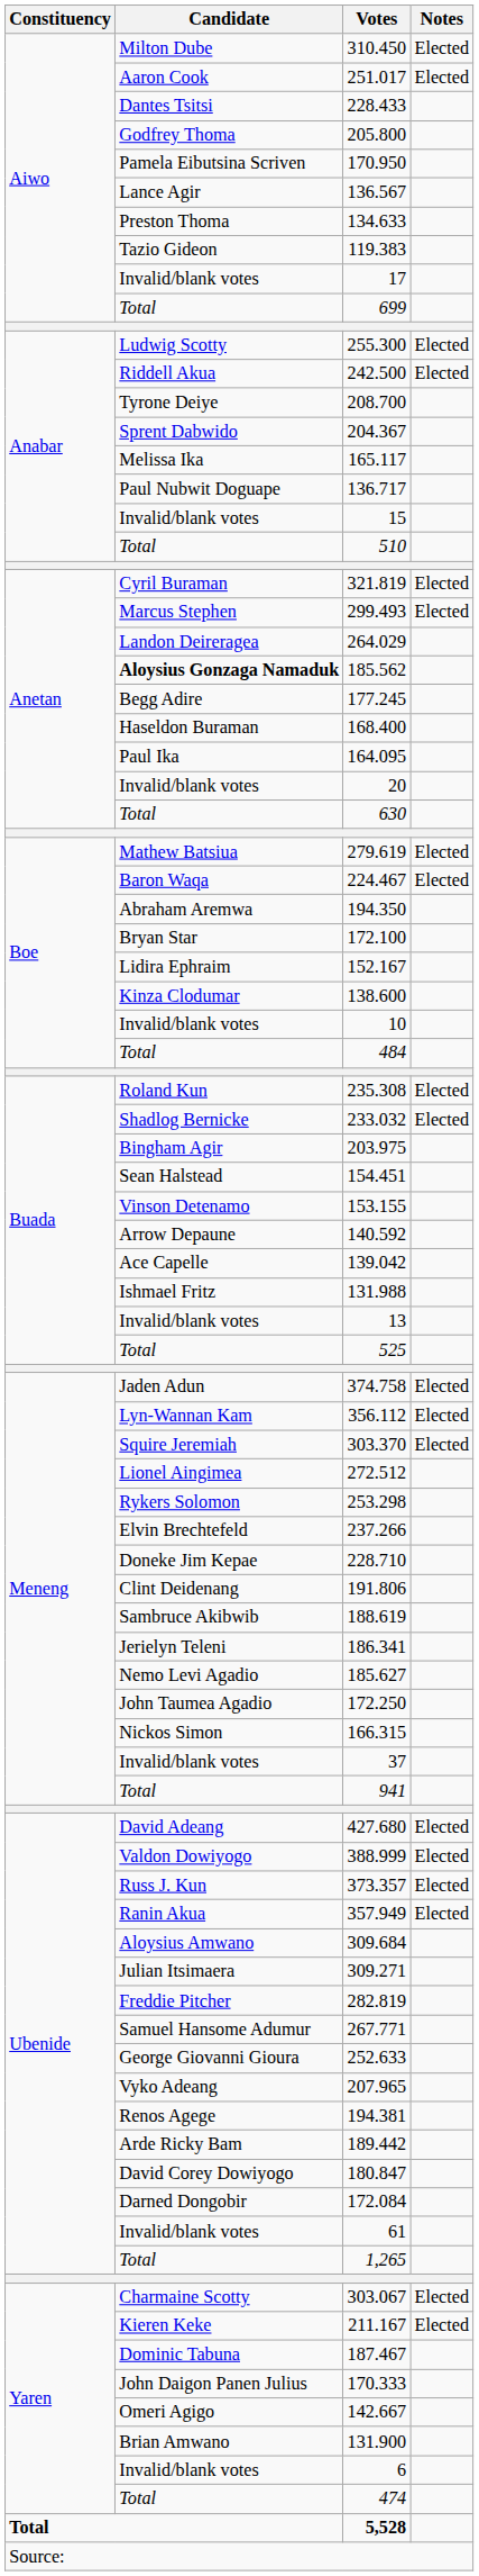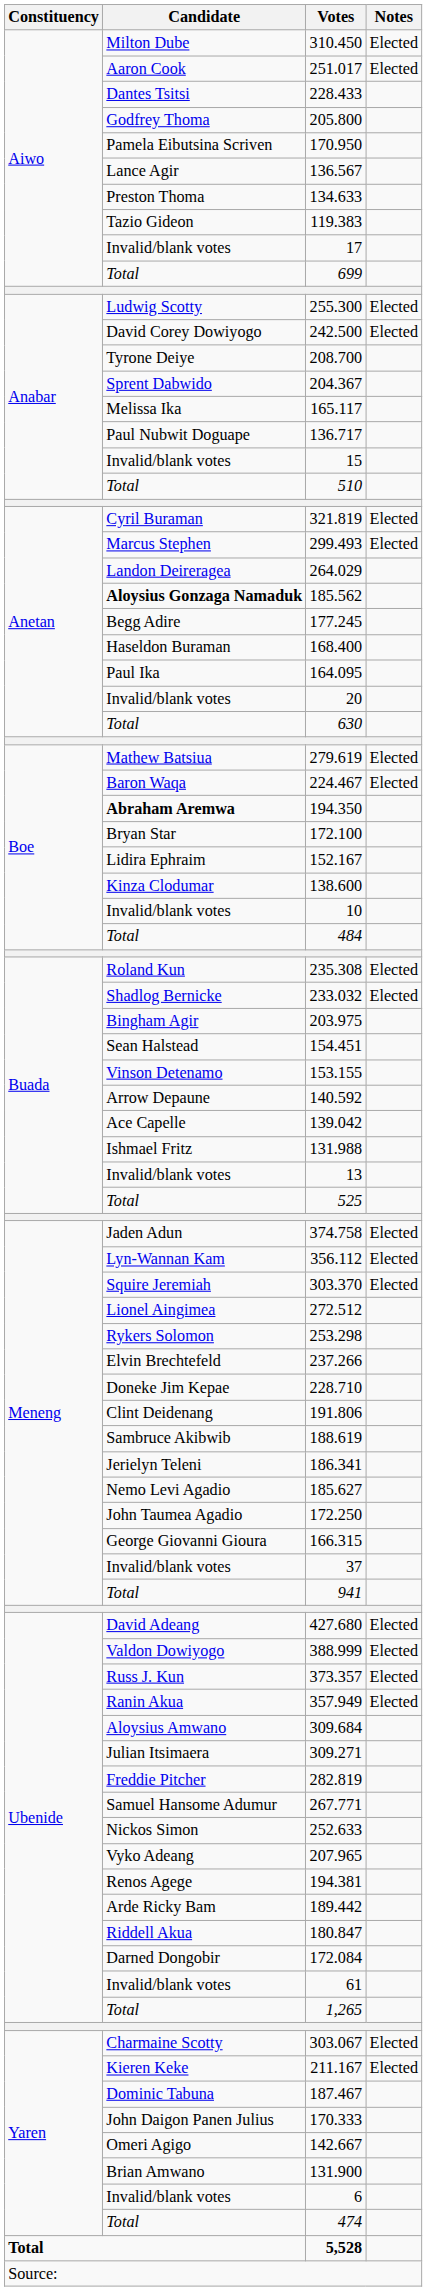 <table class=wikitable style=text-align:left>
 <tr>
 <th>Constituency</th>
 <th>Candidate</th>
 <th>Votes</th>
 <th>Notes</th>
 </tr>
 <tr>
 <td rowspan=10><a href='#'>Aiwo</a></td>
 <td><a href='#'>Milton Dube</a></td>
 <td align=right>310.450</td>
 <td>Elected</td>
 </tr>
 <tr>
 <td><a href='#'>Aaron Cook</a></td>
 <td align=right>251.017</td>
 <td>Elected</td>
 </tr>
 <tr>
 <td><a href='#'>Dantes Tsitsi</a></td>
 <td align=right>228.433</td>
 <td></td>
 </tr>
 <tr>
 <td><a href='#'>Godfrey Thoma</a></td>
 <td align=right>205.800</td>
 <td></td>
 </tr>
 <tr>
 <td>Pamela Eibutsina Scriven</td>
 <td align=right>170.950</td>
 <td></td>
 </tr>
 <tr>
 <td>Lance Agir</td>
 <td align=right>136.567</td>
 <td></td>
 </tr>
 <tr>
 <td>Preston Thoma</td>
 <td align=right>134.633</td>
 <td></td>
 </tr>
 <tr>
 <td>Tazio Gideon</td>
 <td align=right>119.383</td>
 <td></td>
 </tr>
 <tr>
 <td>Invalid/blank votes</td>
 <td align=right>17</td>
 <td></td>
 </tr>
 <tr>
 <td><em>Total</em></td>
 <td align=right><em>699</em></td>
 <td></td>
 </tr>
 <tr>
 <th colspan=4></th>
 </tr>
 <tr>
 <td rowspan=8><a href='#'>Anabar</a></td>
 <td><a href='#'>Ludwig Scotty</a></td>
 <td align=right>255.300</td>
 <td>Elected</td>
 </tr>
 <tr>
-<td><a href='#'>Riddell Akua</a></td>
+<td>David Corey Dowiyogo</td>
 <td align=right>242.500</td>
 <td>Elected</td>
 </tr>
 <tr>
 <td>Tyrone Deiye</td>
 <td align=right>208.700</td>
 <td></td>
 </tr>
 <tr>
 <td><a href='#'>Sprent Dabwido</a></td>
 <td align=right>204.367</td>
 <td></td>
 </tr>
 <tr>
 <td>Melissa Ika</td>
 <td align=right>165.117</td>
 <td></td>
 </tr>
 <tr>
 <td>Paul Nubwit Doguape</td>
 <td align=right>136.717</td>
 <td></td>
 </tr>
 <tr>
 <td>Invalid/blank votes</td>
 <td align=right>15</td>
 <td></td>
 </tr>
 <tr>
 <td><em>Total</em></td>
 <td align=right><em>510</em></td>
 <td></td>
 </tr>
 <tr>
 <th colspan=4></th>
 </tr>
 <tr>
 <td rowspan=9><a href='#'>Anetan</a></td>
 <td><a href='#'>Cyril Buraman</a></td>
 <td align=right>321.819</td>
 <td>Elected</td>
 </tr>
 <tr>
 <td><a href='#'>Marcus Stephen</a></td>
 <td align=right>299.493</td>
 <td>Elected</td>
 </tr>
 <tr>
 <td><a href='#'>Landon Deireragea</a></td>
 <td align=right>264.029</td>
 <td></td>
 </tr>
 <tr>
 <td><strong>Aloysius Gonzaga Namaduk</strong></td>
 <td align=right>185.562</td>
 <td></td>
 </tr>
 <tr>
 <td>Begg Adire</td>
 <td align=right>177.245</td>
 <td></td>
 </tr>
 <tr>
 <td>Haseldon Buraman</td>
 <td align=right>168.400</td>
 <td></td>
 </tr>
 <tr>
 <td>Paul Ika</td>
 <td align=right>164.095</td>
 <td></td>
 </tr>
 <tr>
 <td>Invalid/blank votes</td>
 <td align=right>20</td>
 <td></td>
 </tr>
 <tr>
 <td><em>Total</em></td>
 <td align=right><em>630</em></td>
 <td></td>
 </tr>
 <tr>
 <th colspan=4></th>
 </tr>
 <tr>
 <td rowspan=8><a href='#'>Boe</a></td>
 <td><a href='#'>Mathew Batsiua</a></td>
 <td align=right>279.619</td>
 <td>Elected</td>
 </tr>
 <tr>
 <td><a href='#'>Baron Waqa</a></td>
 <td align=right>224.467</td>
 <td>Elected</td>
 </tr>
 <tr>
-<td>Abraham Aremwa</td>
+<td><strong>Abraham Aremwa</strong></td>
 <td align=right>194.350</td>
 <td></td>
 </tr>
 <tr>
 <td>Bryan Star</td>
 <td align=right>172.100</td>
 <td></td>
 </tr>
 <tr>
 <td>Lidira Ephraim</td>
 <td align=right>152.167</td>
 <td></td>
 </tr>
 <tr>
 <td><a href='#'>Kinza Clodumar</a></td>
 <td align=right>138.600</td>
 <td></td>
 </tr>
 <tr>
 <td>Invalid/blank votes</td>
 <td align=right>10</td>
 <td></td>
 </tr>
 <tr>
 <td><em>Total</em></td>
 <td align=right><em>484</em></td>
 <td></td>
 </tr>
 <tr>
 <th colspan=4></th>
 </tr>
 <tr>
 <td rowspan=10><a href='#'>Buada</a></td>
 <td><a href='#'>Roland Kun</a></td>
 <td align=right>235.308</td>
 <td>Elected</td>
 </tr>
 <tr>
 <td><a href='#'>Shadlog Bernicke</a></td>
 <td align=right>233.032</td>
 <td>Elected</td>
 </tr>
 <tr>
 <td><a href='#'>Bingham Agir</a></td>
 <td align=right>203.975</td>
 <td></td>
 </tr>
 <tr>
 <td>Sean Halstead</td>
 <td align=right>154.451</td>
 <td></td>
 </tr>
 <tr>
 <td><a href='#'>Vinson Detenamo</a></td>
 <td align=right>153.155</td>
 <td></td>
 </tr>
 <tr>
 <td>Arrow Depaune</td>
 <td align=right>140.592</td>
 <td></td>
 </tr>
 <tr>
 <td>Ace Capelle</td>
 <td align=right>139.042</td>
 <td></td>
 </tr>
 <tr>
 <td>Ishmael Fritz</td>
 <td align=right>131.988</td>
 <td></td>
 </tr>
 <tr>
 <td>Invalid/blank votes</td>
 <td align=right>13</td>
 <td></td>
 </tr>
 <tr>
 <td><em>Total</em></td>
 <td align=right><em>525</em></td>
 <td></td>
 </tr>
 <tr>
 <th colspan=4></th>
 </tr>
 <tr>
 <td rowspan=15><a href='#'>Meneng</a></td>
 <td>Jaden Adun</td>
 <td align=right>374.758</td>
 <td>Elected</td>
 </tr>
 <tr>
 <td><a href='#'>Lyn-Wannan Kam</a></td>
 <td align=right>356.112</td>
 <td>Elected</td>
 </tr>
 <tr>
 <td><a href='#'>Squire Jeremiah</a></td>
 <td align=right>303.370</td>
 <td>Elected</td>
 </tr>
 <tr>
 <td><a href='#'>Lionel Aingimea</a></td>
 <td align=right>272.512</td>
 <td></td>
 </tr>
 <tr>
 <td><a href='#'>Rykers Solomon</a></td>
 <td align=right>253.298</td>
 <td></td>
 </tr>
 <tr>
 <td>Elvin Brechtefeld</td>
 <td align=right>237.266</td>
 <td></td>
 </tr>
 <tr>
 <td>Doneke Jim Kepae</td>
 <td align=right>228.710</td>
 <td></td>
 </tr>
 <tr>
 <td>Clint Deidenang</td>
 <td align=right>191.806</td>
 <td></td>
 </tr>
 <tr>
 <td>Sambruce Akibwib</td>
 <td align=right>188.619</td>
 <td></td>
 </tr>
 <tr>
 <td>Jerielyn Teleni</td>
 <td align=right>186.341</td>
 <td></td>
 </tr>
 <tr>
 <td>Nemo Levi Agadio</td>
 <td align=right>185.627</td>
 <td></td>
 </tr>
 <tr>
 <td>John Taumea Agadio</td>
 <td align=right>172.250</td>
 <td></td>
 </tr>
 <tr>
-<td>Nickos Simon</td>
+<td>George Giovanni Gioura</td>
 <td align=right>166.315</td>
 <td></td>
 </tr>
 <tr>
 <td>Invalid/blank votes</td>
 <td align=right>37</td>
 <td></td>
 </tr>
 <tr>
 <td><em>Total</em></td>
 <td align=right><em>941</em></td>
 <td></td>
 </tr>
 <tr>
 <th colspan=4></th>
 </tr>
 <tr>
 <td rowspan=16><a href='#'>Ubenide</a></td>
 <td><a href='#'>David Adeang</a></td>
 <td align=right>427.680</td>
 <td>Elected</td>
 </tr>
 <tr>
 <td><a href='#'>Valdon Dowiyogo</a></td>
 <td align=right>388.999</td>
 <td>Elected</td>
 </tr>
 <tr>
 <td><a href='#'>Russ J. Kun</a></td>
 <td align=right>373.357</td>
 <td>Elected</td>
 </tr>
 <tr>
 <td><a href='#'>Ranin Akua</a></td>
 <td align=right>357.949</td>
 <td>Elected</td>
 </tr>
 <tr>
 <td><a href='#'>Aloysius Amwano</a></td>
 <td align=right>309.684</td>
 <td></td>
 </tr>
 <tr>
 <td>Julian Itsimaera</td>
 <td align=right>309.271</td>
 <td></td>
 </tr>
 <tr>
 <td><a href='#'>Freddie Pitcher</a></td>
 <td align=right>282.819</td>
 <td></td>
 </tr>
 <tr>
 <td>Samuel Hansome Adumur</td>
 <td align=right>267.771</td>
 <td></td>
 </tr>
 <tr>
-<td>George Giovanni Gioura</td>
+<td>Nickos Simon</td>
 <td align=right>252.633</td>
 <td></td>
 </tr>
 <tr>
 <td>Vyko Adeang</td>
 <td align=right>207.965</td>
 <td></td>
 </tr>
 <tr>
 <td>Renos Agege</td>
 <td align=right>194.381</td>
 <td></td>
 </tr>
 <tr>
 <td>Arde Ricky Bam</td>
 <td align=right>189.442</td>
 <td></td>
 </tr>
 <tr>
-<td>David Corey Dowiyogo</td>
+<td><a href='#'>Riddell Akua</a></td>
 <td align=right>180.847</td>
 <td></td>
 </tr>
 <tr>
 <td>Darned Dongobir</td>
 <td align=right>172.084</td>
 <td></td>
 </tr>
 <tr>
 <td>Invalid/blank votes</td>
 <td align=right>61</td>
 <td></td>
 </tr>
 <tr>
 <td><em>Total</em></td>
 <td align=right><em>1,265</em></td>
 <td></td>
 </tr>
 <tr>
 <th colspan=4></th>
 </tr>
 <tr>
 <td rowspan=8><a href='#'>Yaren</a></td>
 <td><a href='#'>Charmaine Scotty</a></td>
 <td align=right>303.067</td>
 <td>Elected</td>
 </tr>
 <tr>
 <td><a href='#'>Kieren Keke</a></td>
 <td align=right>211.167</td>
 <td>Elected</td>
 </tr>
 <tr>
 <td><a href='#'>Dominic Tabuna</a></td>
 <td align=right>187.467</td>
 <td></td>
 </tr>
 <tr>
 <td>John Daigon Panen Julius</td>
 <td align=right>170.333</td>
 <td></td>
 </tr>
 <tr>
 <td>Omeri Agigo</td>
 <td align=right>142.667</td>
 <td></td>
 </tr>
 <tr>
 <td>Brian Amwano</td>
 <td align=right>131.900</td>
 <td></td>
 </tr>
 <tr>
 <td>Invalid/blank votes</td>
 <td align=right>6</td>
 <td></td>
 </tr>
 <tr>
 <td><em>Total</em></td>
 <td align=right><em>474</em></td>
 <td></td>
 </tr>
 <tr>
 <td colspan=2><strong>Total</strong></td>
 <td align=right><strong>5,528</strong></td>
 <td></td>
 </tr>
 <tr>
 <td align=left colspan=4>Source: </td>
 </tr>
 </table>
